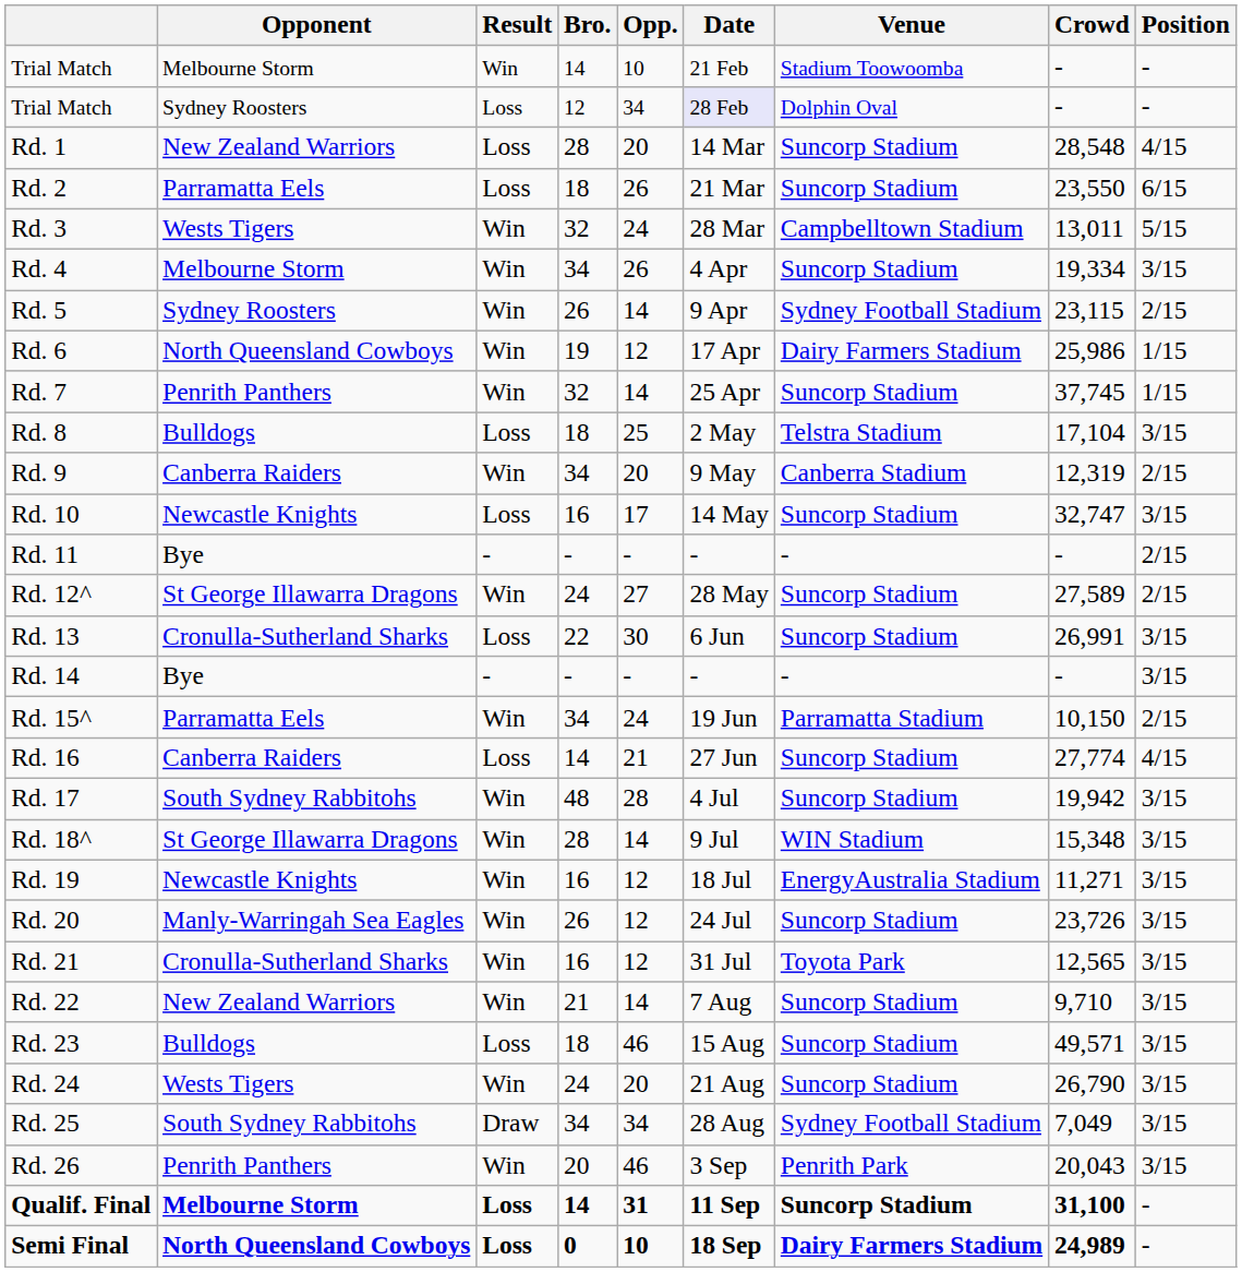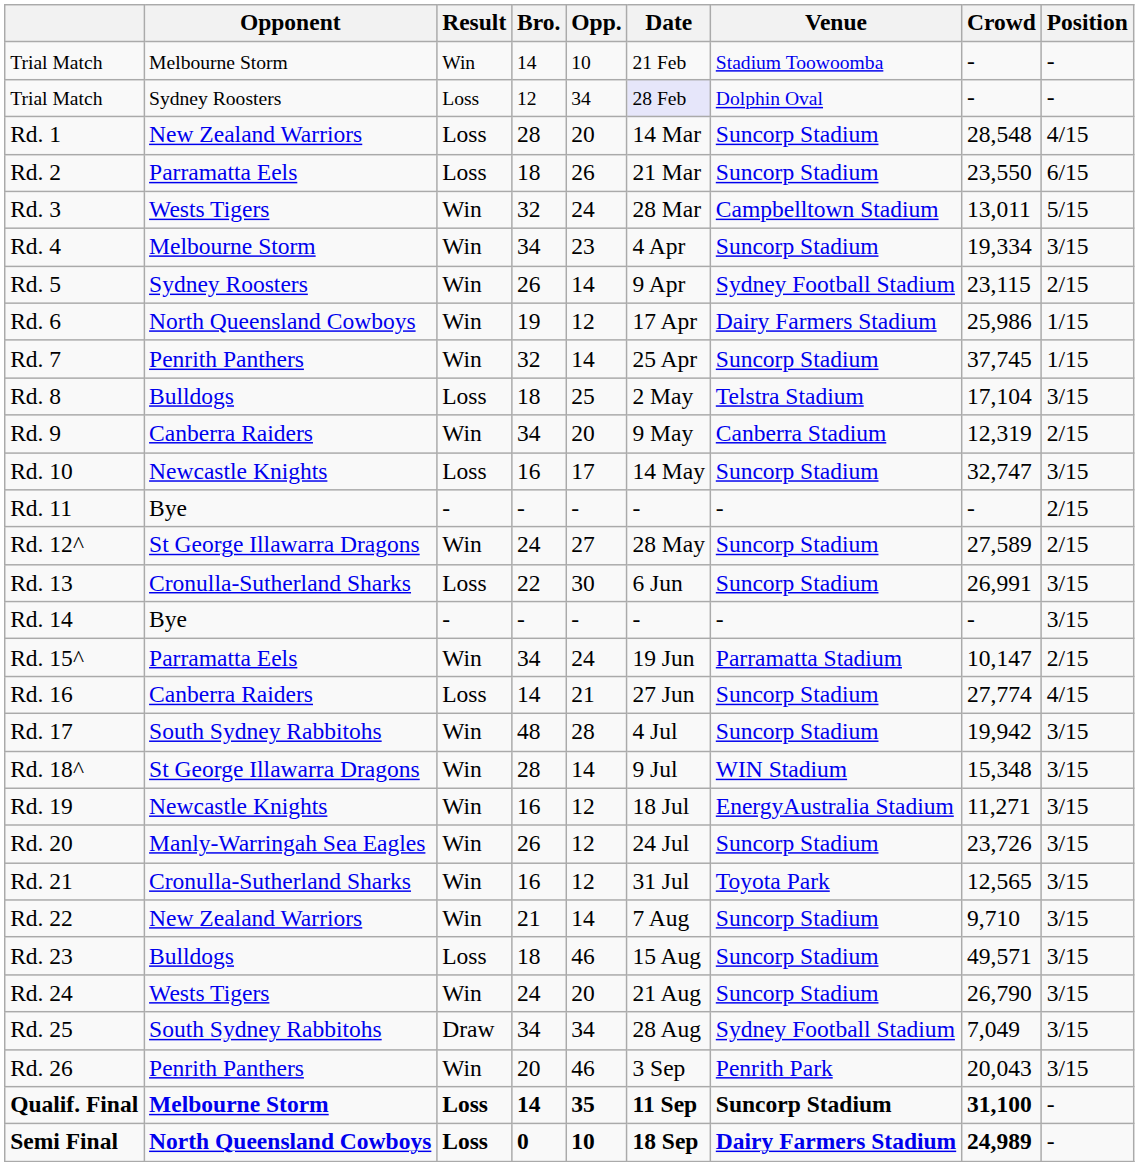 <table class="wikitable" style="text-align:left;">
 <tr>
 <th></th>
 <th>Opponent</th>
 <th>Result</th>
 <th>Bro.</th>
 <th>Opp.</th>
 <th>Date</th>
 <th>Venue</th>
 <th>Crowd</th>
 <th>Position</th>
 </tr>
 <tr>
 <td><small>Trial Match</small></td>
 <td><small>Melbourne Storm</small></td>
 <td><small> Win</small></td>
 <td><small>14</small></td>
 <td><small>10</small></td>
 <td><small>21 Feb</small></td>
 <td><small><a href='#'>Stadium Toowoomba</a></small></td>
 <td>-</td>
 <td>-</td>
 </tr>
 <tr>
 <td><small> Trial Match</small></td>
 <td><small>Sydney Roosters</small></td>
 <td><small>Loss</small></td>
 <td><small>12</small></td>
 <td><small>34</small></td>
 <td style="background: lavender;"><small>28 Feb</small></td>
 <td><small><a href='#'>Dolphin Oval</a></small></td>
 <td>-</td>
 <td>-</td>
 </tr>
 <tr>
 <td>Rd. 1</td>
 <td><a href='#'>New Zealand Warriors</a></td>
 <td>Loss</td>
 <td>28</td>
 <td>20</td>
 <td>14 Mar</td>
 <td><a href='#'>Suncorp Stadium</a></td>
 <td>28,548</td>
 <td>4/15</td>
 </tr>
 <tr>
 <td>Rd. 2</td>
 <td><a href='#'>Parramatta Eels</a></td>
 <td>Loss</td>
 <td>18</td>
 <td>26</td>
 <td>21 Mar</td>
 <td><a href='#'>Suncorp Stadium</a></td>
 <td>23,550</td>
 <td>6/15</td>
 </tr>
 <tr>
 <td>Rd. 3</td>
 <td><a href='#'>Wests Tigers</a></td>
 <td>Win</td>
 <td>32</td>
 <td>24</td>
 <td>28 Mar</td>
 <td><a href='#'>Campbelltown Stadium</a></td>
 <td>13,011</td>
 <td>5/15</td>
 </tr>
 <tr>
 <td>Rd. 4</td>
 <td><a href='#'>Melbourne Storm</a></td>
 <td>Win</td>
 <td>34</td>
-<td>26</td>
+<td>23</td>
 <td>4 Apr</td>
 <td><a href='#'>Suncorp Stadium</a></td>
 <td>19,334</td>
 <td>3/15</td>
 </tr>
 <tr>
 <td>Rd. 5</td>
 <td><a href='#'>Sydney Roosters</a></td>
 <td>Win</td>
 <td>26</td>
 <td>14</td>
 <td>9 Apr</td>
 <td><a href='#'>Sydney Football Stadium</a></td>
 <td>23,115</td>
 <td>2/15</td>
 </tr>
 <tr>
 <td>Rd. 6</td>
 <td><a href='#'>North Queensland Cowboys</a></td>
 <td>Win</td>
 <td>19</td>
 <td>12</td>
 <td>17 Apr</td>
 <td><a href='#'>Dairy Farmers Stadium</a></td>
 <td>25,986</td>
 <td>1/15</td>
 </tr>
 <tr>
 <td>Rd. 7</td>
 <td><a href='#'>Penrith Panthers</a></td>
 <td>Win</td>
 <td>32</td>
 <td>14</td>
 <td>25 Apr</td>
 <td><a href='#'>Suncorp Stadium</a></td>
 <td>37,745</td>
 <td>1/15</td>
 </tr>
 <tr>
 <td>Rd. 8</td>
 <td><a href='#'>Bulldogs</a></td>
 <td>Loss</td>
 <td>18</td>
 <td>25</td>
 <td>2 May</td>
 <td><a href='#'>Telstra Stadium</a></td>
 <td>17,104</td>
 <td>3/15</td>
 </tr>
 <tr>
 <td>Rd. 9</td>
 <td><a href='#'>Canberra Raiders</a></td>
 <td>Win</td>
 <td>34</td>
 <td>20</td>
 <td>9 May</td>
 <td><a href='#'>Canberra Stadium</a></td>
 <td>12,319</td>
 <td>2/15</td>
 </tr>
 <tr>
 <td>Rd. 10</td>
 <td><a href='#'>Newcastle Knights</a></td>
 <td>Loss</td>
 <td>16</td>
 <td>17</td>
 <td>14 May</td>
 <td><a href='#'>Suncorp Stadium</a></td>
 <td>32,747</td>
 <td>3/15</td>
 </tr>
 <tr>
 <td>Rd. 11</td>
 <td>Bye</td>
 <td>-</td>
 <td>-</td>
 <td>-</td>
 <td>-</td>
 <td>-</td>
 <td>-</td>
 <td>2/15</td>
 </tr>
 <tr>
 <td>Rd. 12^</td>
 <td><a href='#'>St George Illawarra Dragons</a></td>
 <td>Win</td>
 <td>24</td>
 <td>27</td>
 <td>28 May</td>
 <td><a href='#'>Suncorp Stadium</a></td>
 <td>27,589</td>
 <td>2/15</td>
 </tr>
 <tr>
 <td>Rd. 13</td>
 <td><a href='#'>Cronulla-Sutherland Sharks</a></td>
 <td>Loss</td>
 <td>22</td>
 <td>30</td>
 <td>6 Jun</td>
 <td><a href='#'>Suncorp Stadium</a></td>
 <td>26,991</td>
 <td>3/15</td>
 </tr>
 <tr>
 <td>Rd. 14</td>
 <td>Bye</td>
 <td>-</td>
 <td>-</td>
 <td>-</td>
 <td>-</td>
 <td>-</td>
 <td>-</td>
 <td>3/15</td>
 </tr>
 <tr>
 <td>Rd. 15^</td>
 <td><a href='#'>Parramatta Eels</a></td>
 <td>Win</td>
 <td>34</td>
 <td>24</td>
 <td>19 Jun</td>
 <td><a href='#'>Parramatta Stadium</a></td>
-<td>10,150</td>
+<td>10,147</td>
 <td>2/15</td>
 </tr>
 <tr>
 <td>Rd. 16</td>
 <td><a href='#'>Canberra Raiders</a></td>
 <td>Loss</td>
 <td>14</td>
 <td>21</td>
 <td>27 Jun</td>
 <td><a href='#'>Suncorp Stadium</a></td>
 <td>27,774</td>
 <td>4/15</td>
 </tr>
 <tr>
 <td>Rd. 17</td>
 <td><a href='#'>South Sydney Rabbitohs</a></td>
 <td>Win</td>
 <td>48</td>
 <td>28</td>
 <td>4 Jul</td>
 <td><a href='#'>Suncorp Stadium</a></td>
 <td>19,942</td>
 <td>3/15</td>
 </tr>
 <tr>
 <td>Rd. 18^</td>
 <td><a href='#'>St George Illawarra Dragons</a></td>
 <td>Win</td>
 <td>28</td>
 <td>14</td>
 <td>9 Jul</td>
 <td><a href='#'>WIN Stadium</a></td>
 <td>15,348</td>
 <td>3/15</td>
 </tr>
 <tr>
 <td>Rd. 19</td>
 <td><a href='#'>Newcastle Knights</a></td>
 <td>Win</td>
 <td>16</td>
 <td>12</td>
 <td>18 Jul</td>
 <td><a href='#'>EnergyAustralia Stadium</a></td>
 <td>11,271</td>
 <td>3/15</td>
 </tr>
 <tr>
 <td>Rd. 20</td>
 <td><a href='#'>Manly-Warringah Sea Eagles</a></td>
 <td>Win</td>
 <td>26</td>
 <td>12</td>
 <td>24 Jul</td>
 <td><a href='#'>Suncorp Stadium</a></td>
 <td>23,726</td>
 <td>3/15</td>
 </tr>
 <tr>
 <td>Rd. 21</td>
 <td><a href='#'>Cronulla-Sutherland Sharks</a></td>
 <td>Win</td>
 <td>16</td>
 <td>12</td>
 <td>31 Jul</td>
 <td><a href='#'>Toyota Park</a></td>
 <td>12,565</td>
 <td>3/15</td>
 </tr>
 <tr>
 <td>Rd. 22</td>
 <td><a href='#'>New Zealand Warriors</a></td>
 <td>Win</td>
 <td>21</td>
 <td>14</td>
 <td>7 Aug</td>
 <td><a href='#'>Suncorp Stadium</a></td>
 <td>9,710</td>
 <td>3/15</td>
 </tr>
 <tr>
 <td>Rd. 23</td>
 <td><a href='#'>Bulldogs</a></td>
 <td>Loss</td>
 <td>18</td>
 <td>46</td>
 <td>15 Aug</td>
 <td><a href='#'>Suncorp Stadium</a></td>
 <td>49,571</td>
 <td>3/15</td>
 </tr>
 <tr>
 <td>Rd. 24</td>
 <td><a href='#'>Wests Tigers</a></td>
 <td>Win</td>
 <td>24</td>
 <td>20</td>
 <td>21 Aug</td>
 <td><a href='#'>Suncorp Stadium</a></td>
 <td>26,790</td>
 <td>3/15</td>
 </tr>
 <tr>
 <td>Rd. 25</td>
 <td><a href='#'>South Sydney Rabbitohs</a></td>
 <td>Draw</td>
 <td>34</td>
 <td>34</td>
 <td>28 Aug</td>
 <td><a href='#'>Sydney Football Stadium</a></td>
 <td>7,049</td>
 <td>3/15</td>
 </tr>
 <tr>
 <td>Rd. 26</td>
 <td><a href='#'>Penrith Panthers</a></td>
 <td>Win</td>
 <td>20</td>
 <td>46</td>
 <td>3 Sep</td>
 <td><a href='#'>Penrith Park</a></td>
 <td>20,043</td>
 <td>3/15</td>
 </tr>
 <tr>
 <td><strong>Qualif. Final</strong></td>
 <td><strong><a href='#'>Melbourne Storm</a></strong></td>
 <td><strong>Loss</strong></td>
 <td><strong>14</strong></td>
-<td><strong>31</strong></td>
+<td><strong>35</strong></td>
 <td><strong>11 Sep</strong></td>
 <td><strong>Suncorp Stadium</strong></td>
 <td><strong>31,100</strong></td>
 <td>-</td>
 </tr>
 <tr>
 <td><strong>Semi Final</strong></td>
 <td><strong><a href='#'>North Queensland Cowboys</a></strong></td>
 <td><strong>Loss</strong></td>
 <td><strong>0</strong></td>
 <td><strong>10</strong></td>
 <td><strong>18 Sep</strong></td>
 <td><strong><a href='#'>Dairy Farmers Stadium</a></strong></td>
 <td><strong>24,989</strong></td>
 <td>-</td>
 </tr>
 <tr>
 </tr>
 </table>
